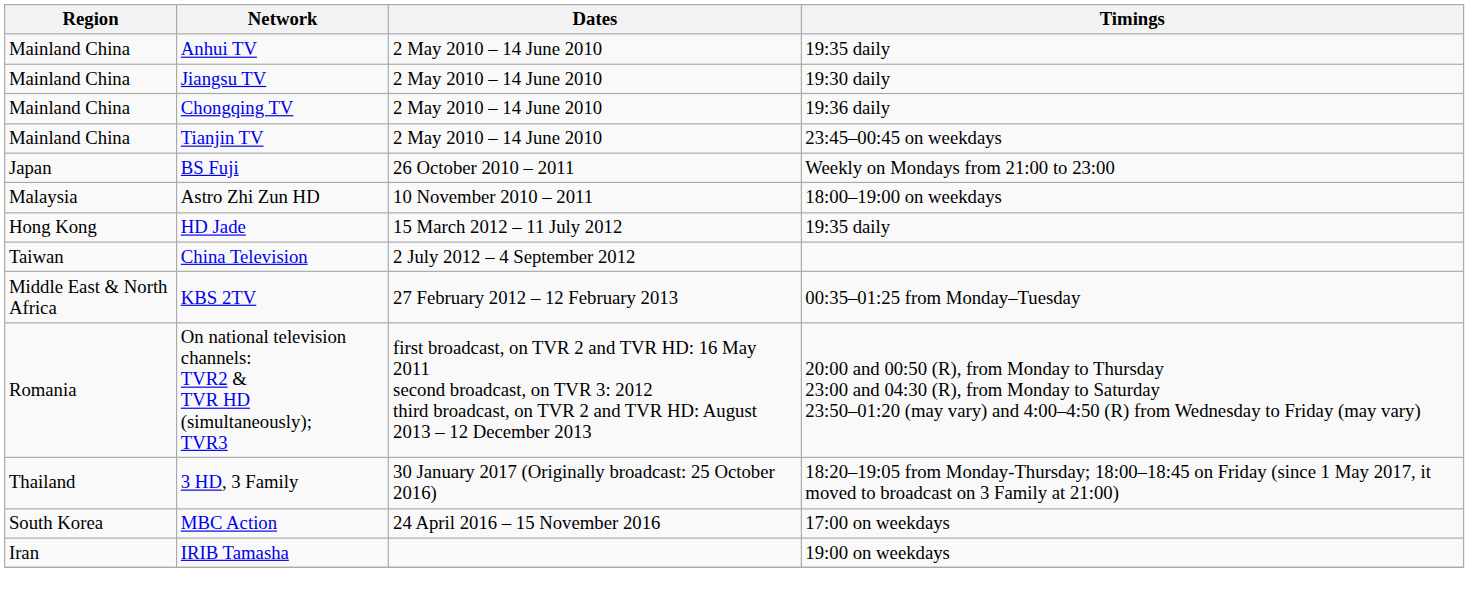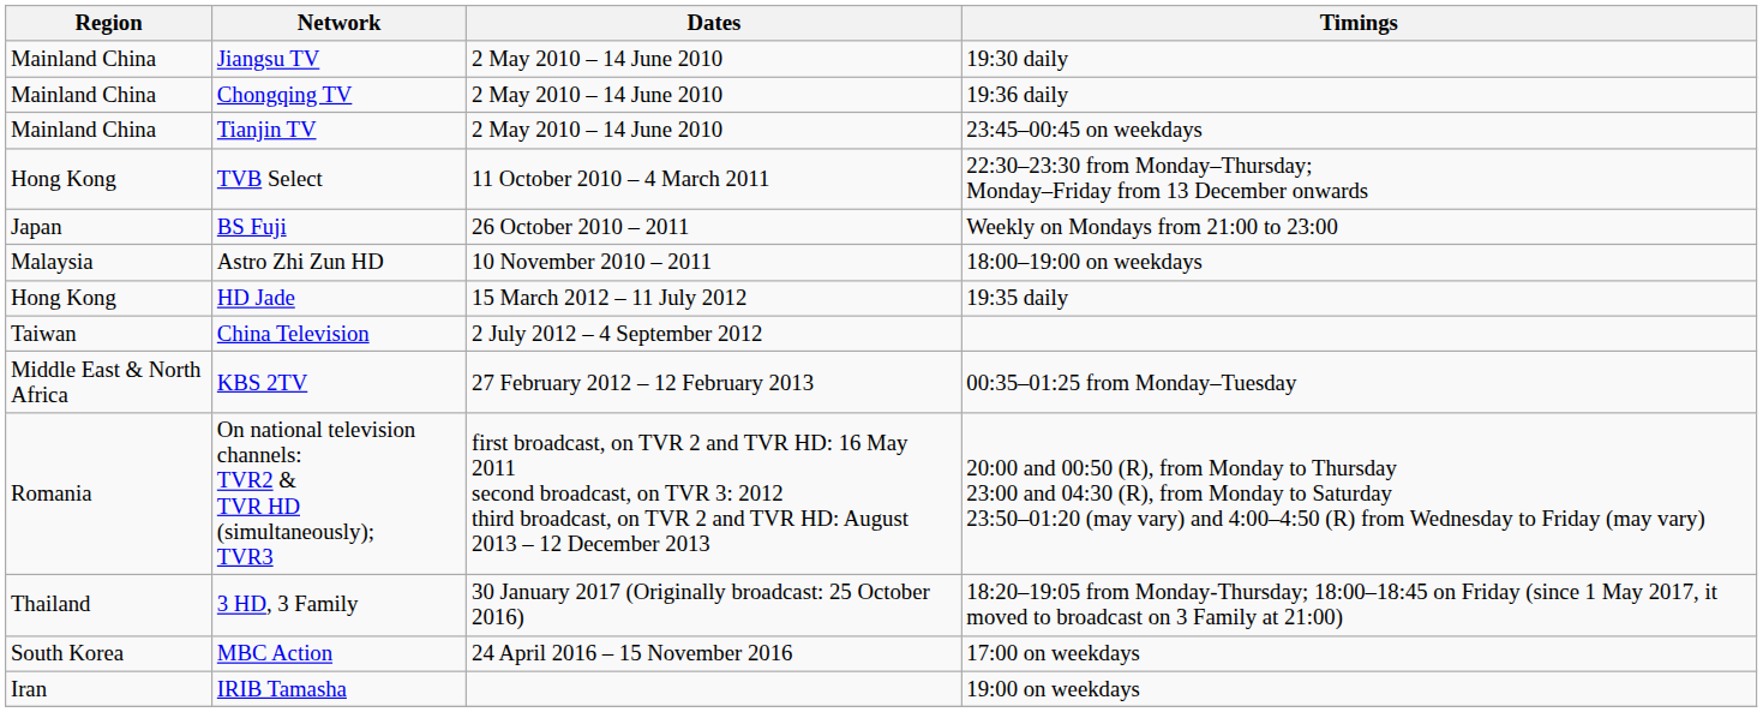 <table class="wikitable">
 <tr>
 <th>Region</th>
 <th>Network</th>
 <th>Dates</th>
 <th>Timings</th>
-</tr>
-<tr>
-<td>Mainland China</td>
-<td><a href='#'>Anhui TV</a></td>
-<td>2 May 2010 – 14 June 2010</td>
-<td>19:35 daily</td>
 </tr>
 <tr>
 <td>Mainland China</td>
 <td><a href='#'>Jiangsu TV</a></td>
 <td>2 May 2010 – 14 June 2010</td>
 <td>19:30 daily</td>
 </tr>
 <tr>
 <td>Mainland China</td>
 <td><a href='#'>Chongqing TV</a></td>
 <td>2 May 2010 – 14 June 2010</td>
 <td>19:36 daily</td>
 </tr>
 <tr>
 <td>Mainland China</td>
 <td><a href='#'>Tianjin TV</a></td>
 <td>2 May 2010 – 14 June 2010</td>
 <td>23:45–00:45 on weekdays</td>
+</tr>
+<tr>
+<td>Hong Kong</td>
+<td><a href='#'>TVB</a> Select</td>
+<td>11 October 2010 – 4 March 2011</td>
+<td>22:30–23:30 from Monday–Thursday;<br>Monday–Friday from 13 December onwards</td>
 </tr>
 <tr>
 <td>Japan</td>
 <td><a href='#'>BS Fuji</a></td>
 <td>26 October 2010 – 2011</td>
 <td>Weekly on Mondays from 21:00 to 23:00</td>
 </tr>
 <tr>
 <td>Malaysia</td>
 <td>Astro Zhi Zun HD</td>
 <td>10 November 2010 – 2011</td>
 <td>18:00–19:00 on weekdays</td>
 </tr>
 <tr>
 <td>Hong Kong</td>
 <td><a href='#'>HD Jade</a></td>
 <td>15 March 2012 – 11 July 2012</td>
 <td>19:35 daily</td>
 </tr>
 <tr>
 <td>Taiwan</td>
 <td><a href='#'>China Television</a></td>
 <td>2 July 2012 – 4 September 2012</td>
 <td></td>
 </tr>
 <tr>
 <td>Middle East & North Africa</td>
 <td><a href='#'>KBS 2TV</a></td>
 <td>27 February 2012 – 12 February 2013</td>
 <td>00:35–01:25 from Monday–Tuesday</td>
 </tr>
 <tr>
 <td>Romania</td>
 <td>On national television channels:<br><a href='#'>TVR2</a> &<br><a href='#'>TVR HD</a> (simultaneously);<br><a href='#'>TVR3</a></td>
 <td>first broadcast, on TVR 2 and TVR HD: 16 May 2011<br>second broadcast, on TVR 3: 2012<br>third broadcast, on TVR 2 and TVR HD: August 2013 – 12 December 2013</td>
 <td>20:00 and 00:50 (R), from Monday to Thursday<br>23:00 and 04:30 (R), from Monday to Saturday<br>23:50–01:20 (may vary) and 4:00–4:50 (R) from Wednesday to Friday (may vary)</td>
 </tr>
 <tr>
 <td>Thailand</td>
 <td><a href='#'>3 HD</a>, 3 Family</td>
 <td>30 January 2017 (Originally broadcast: 25 October 2016)</td>
 <td>18:20–19:05 from Monday-Thursday; 18:00–18:45 on Friday (since 1 May 2017, it moved to broadcast on 3 Family at 21:00)</td>
 </tr>
 <tr>
 <td>South Korea</td>
 <td><a href='#'>MBC Action</a></td>
 <td>24 April 2016 – 15 November 2016</td>
 <td>17:00 on weekdays</td>
 </tr>
 <tr>
 <td>Iran</td>
 <td><a href='#'>IRIB Tamasha</a></td>
 <td></td>
 <td>19:00 on weekdays</td>
 </tr>
 <tr>
 </tr>
 </table>
